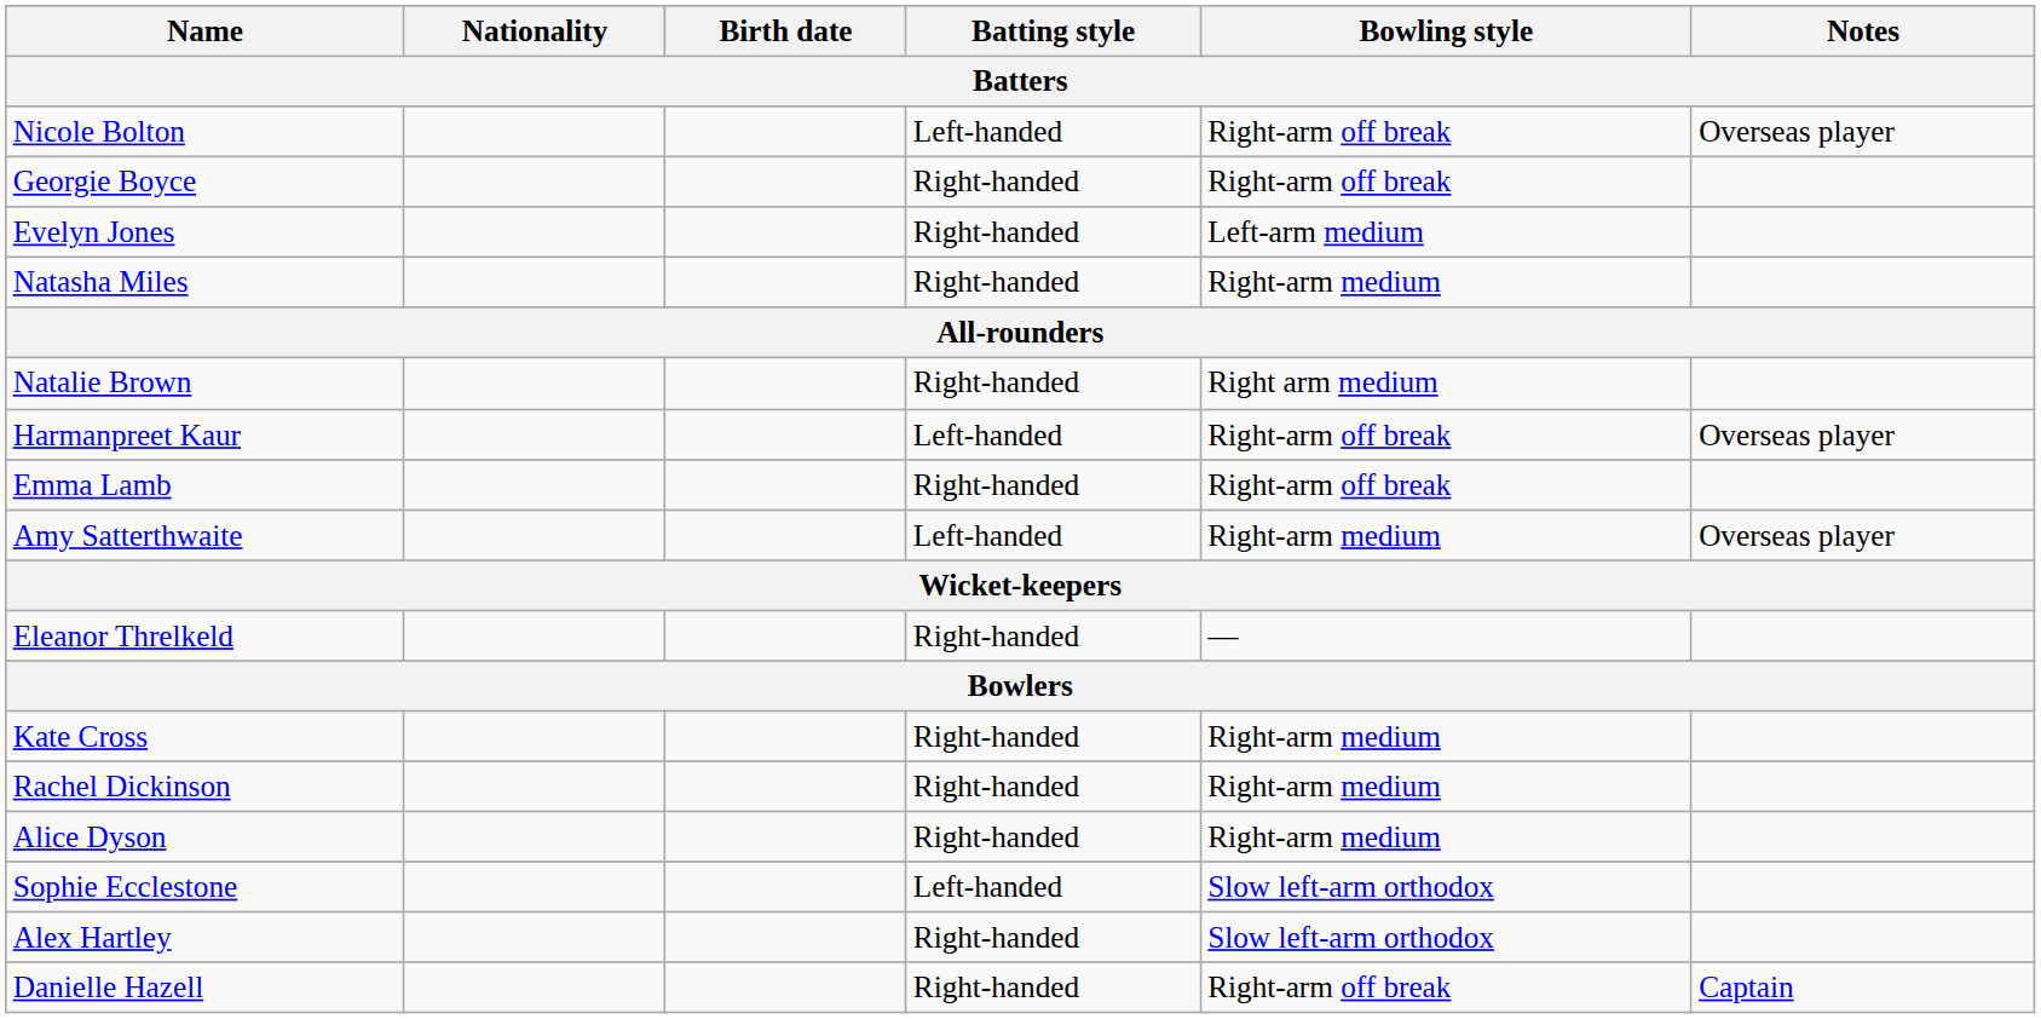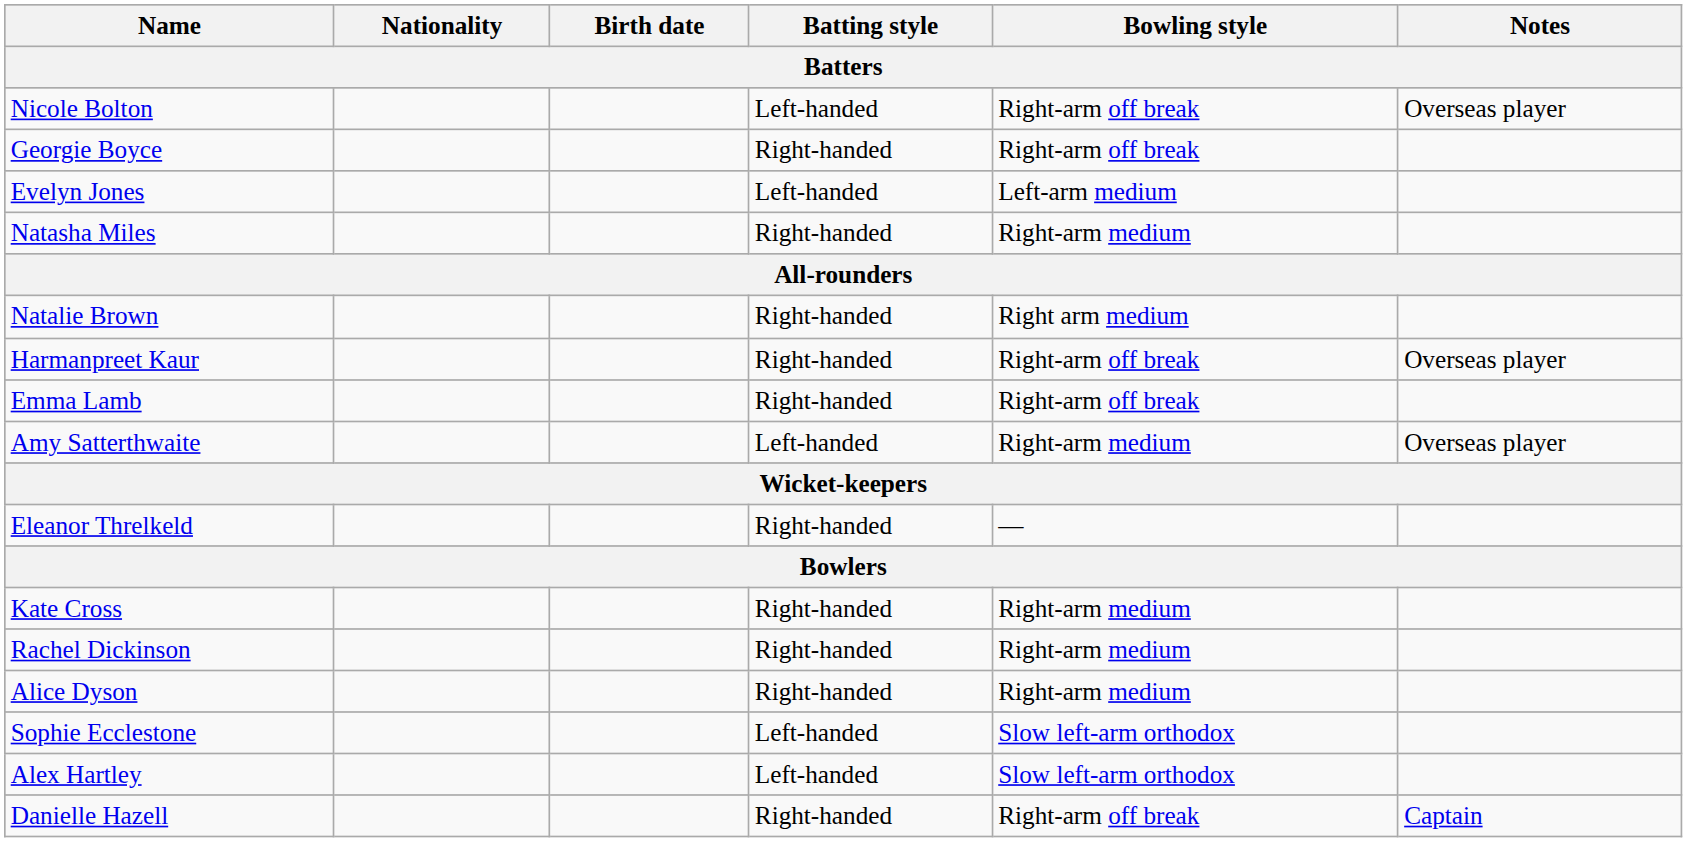 <table class="wikitable"  style="font-size:95%; width:80%;">
 <tr>
 <th>Name</th>
 <th>Nationality</th>
 <th>Birth date</th>
 <th>Batting style</th>
 <th>Bowling style</th>
 <th>Notes</th>
 </tr>
 <tr>
 <th colspan="7">Batters</th>
 </tr>
 <tr>
 <td><a href='#'>Nicole Bolton</a></td>
 <td></td>
 <td></td>
 <td>Left-handed</td>
 <td>Right-arm <a href='#'>off break</a></td>
 <td>Overseas player</td>
 </tr>
 <tr>
 <td><a href='#'>Georgie Boyce</a></td>
 <td></td>
 <td></td>
 <td>Right-handed</td>
 <td>Right-arm <a href='#'>off break</a></td>
 <td></td>
 </tr>
 <tr>
 <td><a href='#'>Evelyn Jones</a></td>
 <td></td>
 <td></td>
-<td>Right-handed</td>
+<td>Left-handed</td>
 <td>Left-arm <a href='#'>medium</a></td>
 <td></td>
 </tr>
 <tr>
 <td><a href='#'>Natasha Miles</a></td>
 <td></td>
 <td></td>
 <td>Right-handed</td>
 <td>Right-arm <a href='#'>medium</a></td>
 <td></td>
 </tr>
 <tr>
 <th colspan="7">All-rounders</th>
 </tr>
 <tr>
 <td><a href='#'>Natalie Brown</a></td>
 <td></td>
 <td></td>
 <td>Right-handed</td>
 <td>Right arm <a href='#'>medium</a></td>
 <td></td>
 </tr>
 <tr>
 <td><a href='#'>Harmanpreet Kaur</a></td>
 <td></td>
 <td></td>
-<td>Left-handed</td>
+<td>Right-handed</td>
 <td>Right-arm <a href='#'>off break</a></td>
 <td>Overseas player</td>
 </tr>
 <tr>
 <td><a href='#'>Emma Lamb</a></td>
 <td></td>
 <td></td>
 <td>Right-handed</td>
 <td>Right-arm <a href='#'>off break</a></td>
 <td></td>
 </tr>
 <tr>
 <td><a href='#'>Amy Satterthwaite</a></td>
 <td></td>
 <td></td>
 <td>Left-handed</td>
 <td>Right-arm <a href='#'>medium</a></td>
 <td>Overseas player</td>
 </tr>
 <tr>
 <th colspan="7">Wicket-keepers</th>
 </tr>
 <tr>
 <td><a href='#'>Eleanor Threlkeld</a></td>
 <td></td>
 <td></td>
 <td>Right-handed</td>
 <td>—</td>
 <td></td>
 </tr>
 <tr>
 <th colspan="7">Bowlers</th>
 </tr>
 <tr>
 <td><a href='#'>Kate Cross</a></td>
 <td></td>
 <td></td>
 <td>Right-handed</td>
 <td>Right-arm <a href='#'>medium</a></td>
 <td></td>
 </tr>
 <tr>
 <td><a href='#'>Rachel Dickinson</a></td>
 <td></td>
 <td></td>
 <td>Right-handed</td>
 <td>Right-arm <a href='#'>medium</a></td>
 <td></td>
 </tr>
 <tr>
 <td><a href='#'>Alice Dyson</a></td>
 <td></td>
 <td></td>
 <td>Right-handed</td>
 <td>Right-arm <a href='#'>medium</a></td>
 <td></td>
 </tr>
 <tr>
 <td><a href='#'>Sophie Ecclestone</a></td>
 <td></td>
 <td></td>
 <td>Left-handed</td>
 <td><a href='#'>Slow left-arm orthodox</a></td>
 <td></td>
 </tr>
 <tr>
 <td><a href='#'>Alex Hartley</a></td>
 <td></td>
 <td></td>
-<td>Right-handed</td>
+<td>Left-handed</td>
 <td><a href='#'>Slow left-arm orthodox</a></td>
 <td></td>
 </tr>
 <tr>
 <td><a href='#'>Danielle Hazell</a></td>
 <td></td>
 <td></td>
 <td>Right-handed</td>
 <td>Right-arm <a href='#'>off break</a></td>
 <td><a href='#'>Captain</a></td>
 </tr>
 </table>
